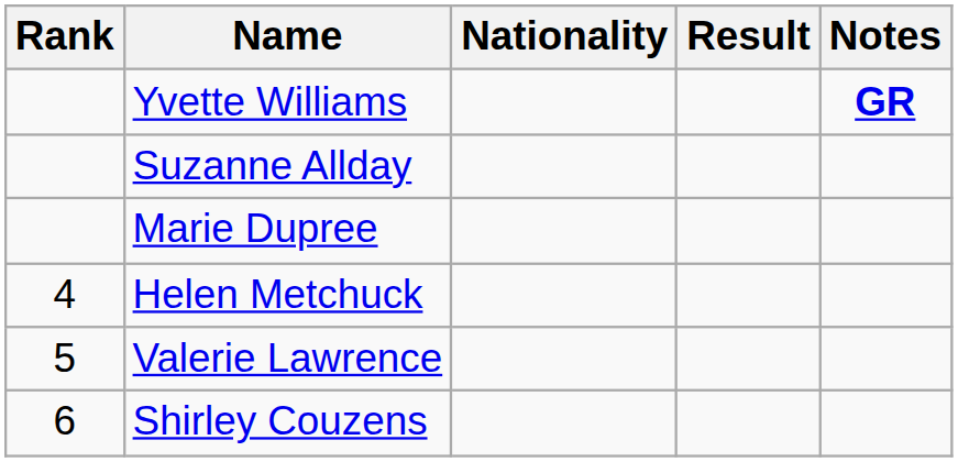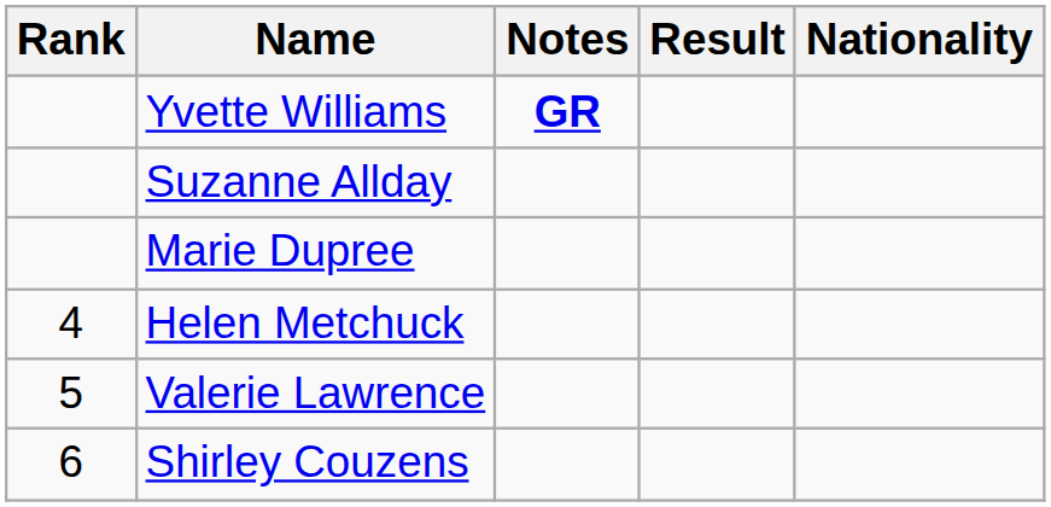 <table class="wikitable sortable" style=" text-align:center">
 <tr>
 <th>Rank</th>
 <th>Name</th>
+<th>Notes</th>
+<th>Result</th>
 <th>Nationality</th>
-<th>Result</th>
-<th>Notes</th>
 </tr>
 <tr>
 <td></td>
 <td align=left><a href='#'>Yvette Williams</a></td>
+<td><strong><a href='#'>GR</a></strong></td>
+<td></td>
 <td align=left></td>
-<td></td>
-<td><strong><a href='#'>GR</a></strong></td>
 </tr>
 <tr>
 <td></td>
 <td align=left><a href='#'>Suzanne Allday</a></td>
-<td align=left></td>
 <td></td>
 <td></td>
+<td align=left></td>
 </tr>
 <tr>
 <td></td>
 <td align=left><a href='#'>Marie Dupree</a></td>
-<td align=left></td>
 <td></td>
 <td></td>
+<td align=left></td>
 </tr>
 <tr>
 <td>4</td>
 <td align=left><a href='#'>Helen Metchuck</a></td>
-<td align=left></td>
 <td></td>
 <td></td>
+<td align=left></td>
 </tr>
 <tr>
 <td>5</td>
 <td align=left><a href='#'>Valerie Lawrence</a></td>
-<td align=left></td>
 <td></td>
 <td></td>
+<td align=left></td>
 </tr>
 <tr>
 <td>6</td>
 <td align=left><a href='#'>Shirley Couzens</a></td>
-<td align=left></td>
 <td></td>
 <td></td>
+<td align=left></td>
 </tr>
 </table>
